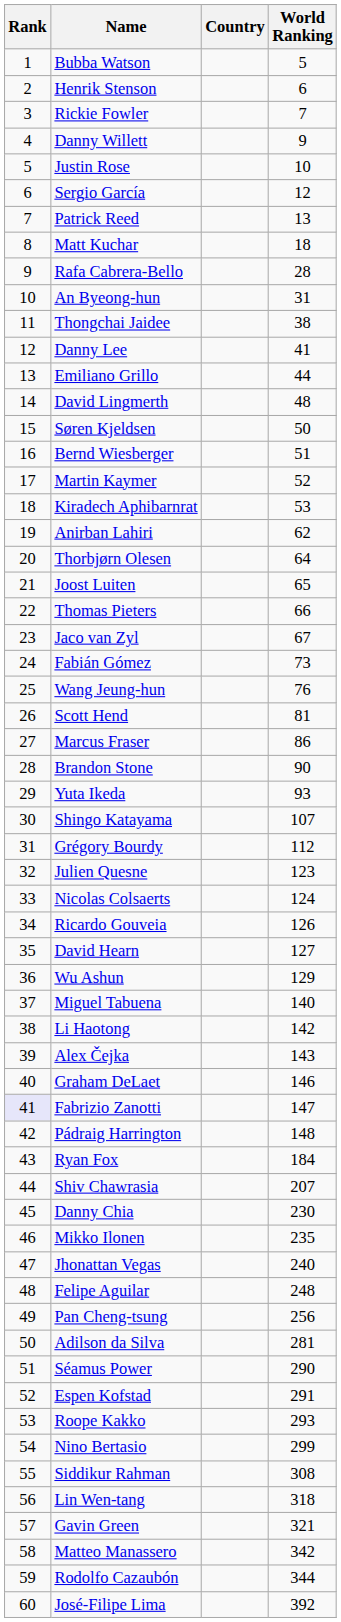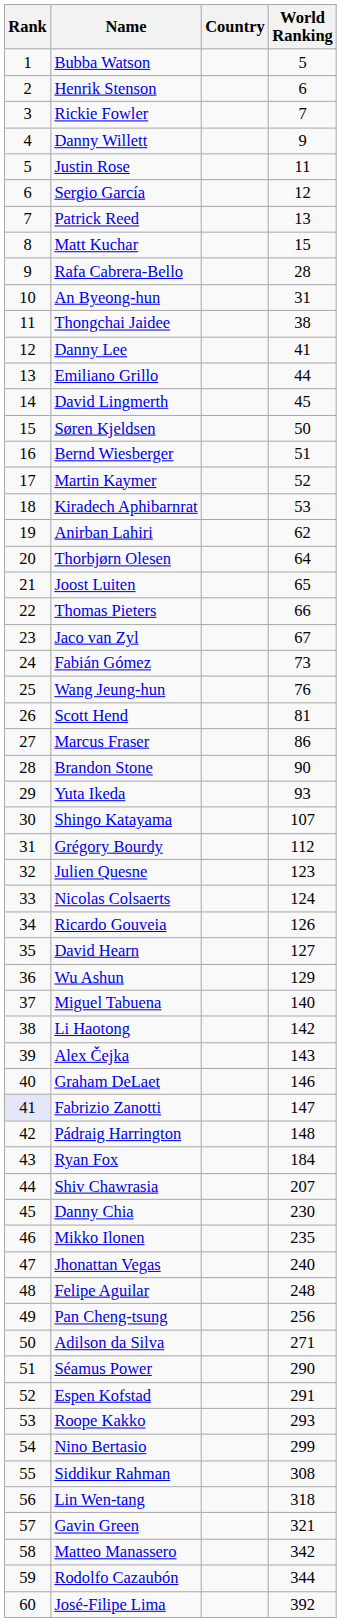 <table class="wikitable sortable">
 <tr>
 <th>Rank</th>
 <th>Name</th>
 <th>Country</th>
 <th>World<br>Ranking</th>
 </tr>
 <tr>
 <td align=center>1</td>
 <td><a href='#'>Bubba Watson</a></td>
 <td></td>
 <td align=center>5</td>
 </tr>
 <tr>
 <td align=center>2</td>
 <td><a href='#'>Henrik Stenson</a></td>
 <td></td>
 <td align=center>6</td>
 </tr>
 <tr>
 <td align=center>3</td>
 <td><a href='#'>Rickie Fowler</a></td>
 <td></td>
 <td align=center>7</td>
 </tr>
 <tr>
 <td align=center>4</td>
 <td><a href='#'>Danny Willett</a></td>
 <td></td>
 <td align=center>9</td>
 </tr>
 <tr>
 <td align=center>5</td>
 <td><a href='#'>Justin Rose</a></td>
 <td></td>
-<td align=center>10</td>
+<td align=center>11</td>
 </tr>
 <tr>
 <td align=center>6</td>
 <td><a href='#'>Sergio García</a></td>
 <td></td>
 <td align=center>12</td>
 </tr>
 <tr>
 <td align=center>7</td>
 <td><a href='#'>Patrick Reed</a></td>
 <td></td>
 <td align=center>13</td>
 </tr>
 <tr>
 <td align=center>8</td>
 <td><a href='#'>Matt Kuchar</a></td>
 <td></td>
-<td align=center>18</td>
+<td align=center>15</td>
 </tr>
 <tr>
 <td align=center>9</td>
 <td><a href='#'>Rafa Cabrera-Bello</a></td>
 <td></td>
 <td align=center>28</td>
 </tr>
 <tr>
 <td align=center>10</td>
 <td><a href='#'>An Byeong-hun</a></td>
 <td></td>
 <td align=center>31</td>
 </tr>
 <tr>
 <td align=center>11</td>
 <td><a href='#'>Thongchai Jaidee</a></td>
 <td></td>
 <td align=center>38</td>
 </tr>
 <tr>
 <td align=center>12</td>
 <td><a href='#'>Danny Lee</a></td>
 <td></td>
 <td align=center>41</td>
 </tr>
 <tr>
 <td align=center>13</td>
 <td><a href='#'>Emiliano Grillo</a></td>
 <td></td>
 <td align=center>44</td>
 </tr>
 <tr>
 <td align=center>14</td>
 <td><a href='#'>David Lingmerth</a></td>
 <td></td>
-<td align=center>48</td>
+<td align=center>45</td>
 </tr>
 <tr>
 <td align=center>15</td>
 <td><a href='#'>Søren Kjeldsen</a></td>
 <td></td>
 <td align=center>50</td>
 </tr>
 <tr>
 <td align=center>16</td>
 <td><a href='#'>Bernd Wiesberger</a></td>
 <td></td>
 <td align=center>51</td>
 </tr>
 <tr>
 <td align=center>17</td>
 <td><a href='#'>Martin Kaymer</a></td>
 <td></td>
 <td align=center>52</td>
 </tr>
 <tr>
 <td align=center>18</td>
 <td><a href='#'>Kiradech Aphibarnrat</a></td>
 <td></td>
 <td align=center>53</td>
 </tr>
 <tr>
 <td align=center>19</td>
 <td><a href='#'>Anirban Lahiri</a></td>
 <td></td>
 <td align=center>62</td>
 </tr>
 <tr>
 <td align=center>20</td>
 <td><a href='#'>Thorbjørn Olesen</a></td>
 <td></td>
 <td align=center>64</td>
 </tr>
 <tr>
 <td align=center>21</td>
 <td><a href='#'>Joost Luiten</a></td>
 <td></td>
 <td align=center>65</td>
 </tr>
 <tr>
 <td align=center>22</td>
 <td><a href='#'>Thomas Pieters</a></td>
 <td></td>
 <td align=center>66</td>
 </tr>
 <tr>
 <td align=center>23</td>
 <td><a href='#'>Jaco van Zyl</a></td>
 <td></td>
 <td align=center>67</td>
 </tr>
 <tr>
 <td align=center>24</td>
 <td><a href='#'>Fabián Gómez</a></td>
 <td></td>
 <td align=center>73</td>
 </tr>
 <tr>
 <td align=center>25</td>
 <td><a href='#'>Wang Jeung-hun</a></td>
 <td></td>
 <td align=center>76</td>
 </tr>
 <tr>
 <td align=center>26</td>
 <td><a href='#'>Scott Hend</a></td>
 <td></td>
 <td align=center>81</td>
 </tr>
 <tr>
 <td align=center>27</td>
 <td><a href='#'>Marcus Fraser</a></td>
 <td></td>
 <td align=center>86</td>
 </tr>
 <tr>
 <td align=center>28</td>
 <td><a href='#'>Brandon Stone</a></td>
 <td></td>
 <td align=center>90</td>
 </tr>
 <tr>
 <td align=center>29</td>
 <td><a href='#'>Yuta Ikeda</a></td>
 <td></td>
 <td align=center>93</td>
 </tr>
 <tr>
 <td align=center>30</td>
 <td><a href='#'>Shingo Katayama</a></td>
 <td></td>
 <td align=center>107</td>
 </tr>
 <tr>
 <td align=center>31</td>
 <td><a href='#'>Grégory Bourdy</a></td>
 <td></td>
 <td align=center>112</td>
 </tr>
 <tr>
 <td align=center>32</td>
 <td><a href='#'>Julien Quesne</a></td>
 <td></td>
 <td align=center>123</td>
 </tr>
 <tr>
 <td align=center>33</td>
 <td><a href='#'>Nicolas Colsaerts</a></td>
 <td></td>
 <td align=center>124</td>
 </tr>
 <tr>
 <td align=center>34</td>
 <td><a href='#'>Ricardo Gouveia</a></td>
 <td></td>
 <td align=center>126</td>
 </tr>
 <tr>
 <td align=center>35</td>
 <td><a href='#'>David Hearn</a></td>
 <td></td>
 <td align=center>127</td>
 </tr>
 <tr>
 <td align=center>36</td>
 <td><a href='#'>Wu Ashun</a></td>
 <td></td>
 <td align=center>129</td>
 </tr>
 <tr>
 <td align=center>37</td>
 <td><a href='#'>Miguel Tabuena</a></td>
 <td></td>
 <td align=center>140</td>
 </tr>
 <tr>
 <td align=center>38</td>
 <td><a href='#'>Li Haotong</a></td>
 <td></td>
 <td align=center>142</td>
 </tr>
 <tr>
 <td align=center>39</td>
 <td><a href='#'>Alex Čejka</a></td>
 <td></td>
 <td align=center>143</td>
 </tr>
 <tr>
 <td align=center>40</td>
 <td><a href='#'>Graham DeLaet</a></td>
 <td></td>
 <td align=center>146</td>
 </tr>
 <tr>
 <td align=center style="background: lavender;">41</td>
 <td><a href='#'>Fabrizio Zanotti</a></td>
 <td></td>
 <td align=center>147</td>
 </tr>
 <tr>
 <td align=center>42</td>
 <td><a href='#'>Pádraig Harrington</a></td>
 <td></td>
 <td align=center>148</td>
 </tr>
 <tr>
 <td align=center>43</td>
 <td><a href='#'>Ryan Fox</a></td>
 <td></td>
 <td align=center>184</td>
 </tr>
 <tr>
 <td align=center>44</td>
 <td><a href='#'>Shiv Chawrasia</a></td>
 <td></td>
 <td align=center>207</td>
 </tr>
 <tr>
 <td align=center>45</td>
 <td><a href='#'>Danny Chia</a></td>
 <td></td>
 <td align=center>230</td>
 </tr>
 <tr>
 <td align=center>46</td>
 <td><a href='#'>Mikko Ilonen</a></td>
 <td></td>
 <td align=center>235</td>
 </tr>
 <tr>
 <td align=center>47</td>
 <td><a href='#'>Jhonattan Vegas</a></td>
 <td></td>
 <td align=center>240</td>
 </tr>
 <tr>
 <td align=center>48</td>
 <td><a href='#'>Felipe Aguilar</a></td>
 <td></td>
 <td align=center>248</td>
 </tr>
 <tr>
 <td align=center>49</td>
 <td><a href='#'>Pan Cheng-tsung</a></td>
 <td></td>
 <td align=center>256</td>
 </tr>
 <tr>
 <td align=center>50</td>
 <td><a href='#'>Adilson da Silva</a></td>
 <td></td>
-<td align=center>281</td>
+<td align=center>271</td>
 </tr>
 <tr>
 <td align=center>51</td>
 <td><a href='#'>Séamus Power</a></td>
 <td></td>
 <td align=center>290</td>
 </tr>
 <tr>
 <td align=center>52</td>
 <td><a href='#'>Espen Kofstad</a></td>
 <td></td>
 <td align=center>291</td>
 </tr>
 <tr>
 <td align=center>53</td>
 <td><a href='#'>Roope Kakko</a></td>
 <td></td>
 <td align=center>293</td>
 </tr>
 <tr>
 <td align=center>54</td>
 <td><a href='#'>Nino Bertasio</a></td>
 <td></td>
 <td align=center>299</td>
 </tr>
 <tr>
 <td align=center>55</td>
 <td><a href='#'>Siddikur Rahman</a></td>
 <td></td>
 <td align=center>308</td>
 </tr>
 <tr>
 <td align=center>56</td>
 <td><a href='#'>Lin Wen-tang</a></td>
 <td></td>
 <td align=center>318</td>
 </tr>
 <tr>
 <td align=center>57</td>
 <td><a href='#'>Gavin Green</a></td>
 <td></td>
 <td align=center>321</td>
 </tr>
 <tr>
 <td align=center>58</td>
 <td><a href='#'>Matteo Manassero</a></td>
 <td></td>
 <td align=center>342</td>
 </tr>
 <tr>
 <td align=center>59</td>
 <td><a href='#'>Rodolfo Cazaubón</a></td>
 <td></td>
 <td align=center>344</td>
 </tr>
 <tr>
 <td align=center>60</td>
 <td><a href='#'>José-Filipe Lima</a></td>
 <td></td>
 <td align=center>392</td>
 </tr>
 </table>
